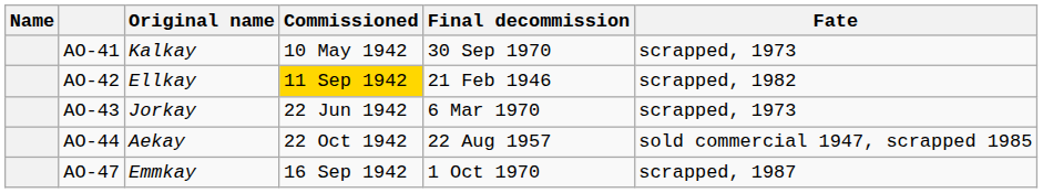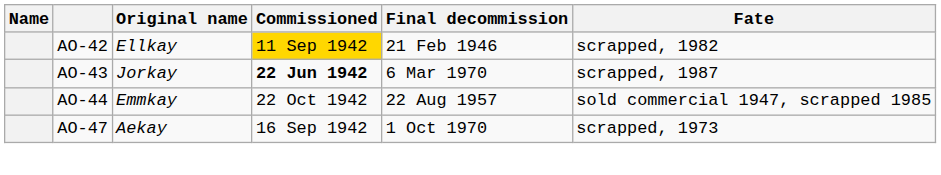 <table class="wikitable plainrowheaders">
 <tr>
 <th scope="col">Name</th>
 <th scope="col"></th>
 <th scope="col">Original name</th>
 <th scope="col">Commissioned</th>
 <th scope="col">Final decommission</th>
 <th scope="col">Fate</th>
-</tr>
-<tr>
-<th scope="row"></th>
-<td>AO-41</td>
-<td><em>Kalkay</em></td>
-<td>10 May 1942</td>
-<td>30 Sep 1970</td>
-<td>scrapped, 1973</td>
 </tr>
 <tr>
 <th scope="row"></th>
 <td>AO-42</td>
 <td><em>Ellkay</em></td>
 <td style="background: gold;">11 Sep 1942</td>
 <td>21 Feb 1946</td>
 <td>scrapped, 1982</td>
 </tr>
 <tr>
 <th scope="row"></th>
 <td>AO-43</td>
 <td><em>Jorkay</em></td>
-<td>22 Jun 1942</td>
+<td><strong>22 Jun 1942</strong></td>
 <td>6 Mar 1970</td>
-<td>scrapped, 1973</td>
+<td>scrapped, 1987</td>
 </tr>
 <tr>
 <th scope="row"></th>
 <td>AO-44</td>
-<td><em>Aekay</em></td>
+<td><em>Emmkay</em></td>
 <td>22 Oct 1942</td>
 <td>22 Aug 1957</td>
 <td>sold commercial 1947, scrapped 1985</td>
 </tr>
 <tr>
 <th scope="row"></th>
 <td>AO-47</td>
-<td><em>Emmkay</em></td>
+<td><em>Aekay</em></td>
 <td>16 Sep 1942</td>
 <td>1 Oct 1970</td>
-<td>scrapped, 1987</td>
+<td>scrapped, 1973</td>
 </tr>
 </table>
